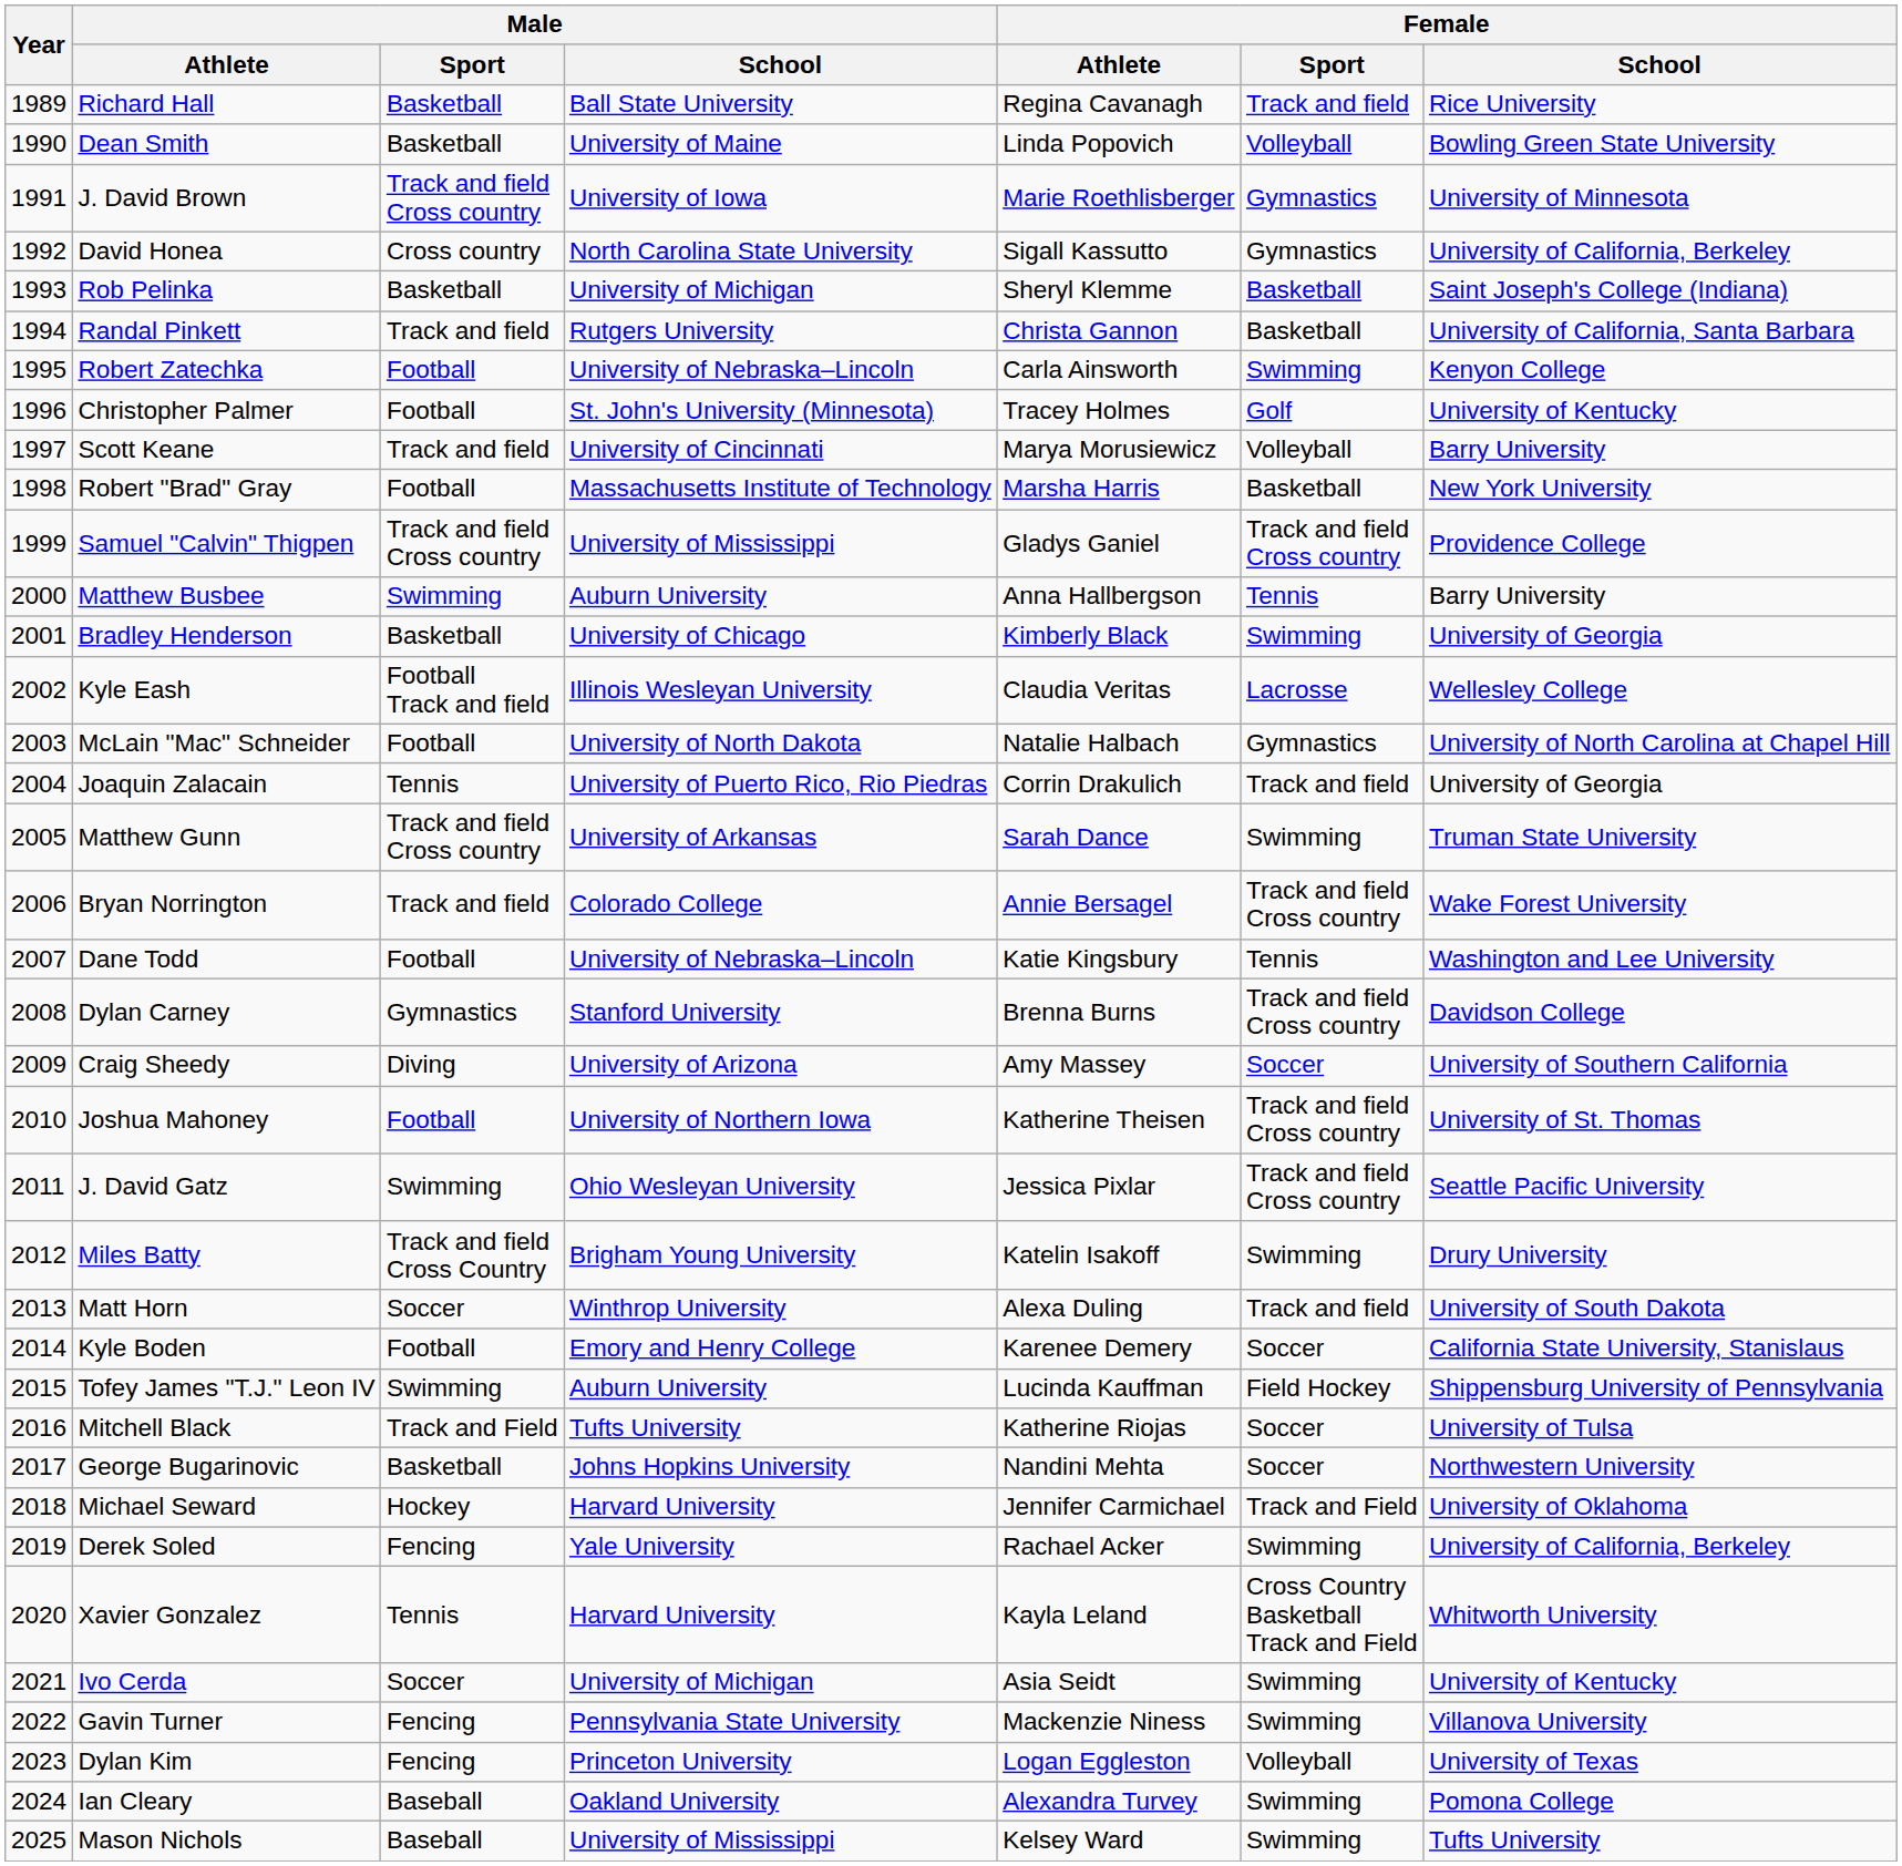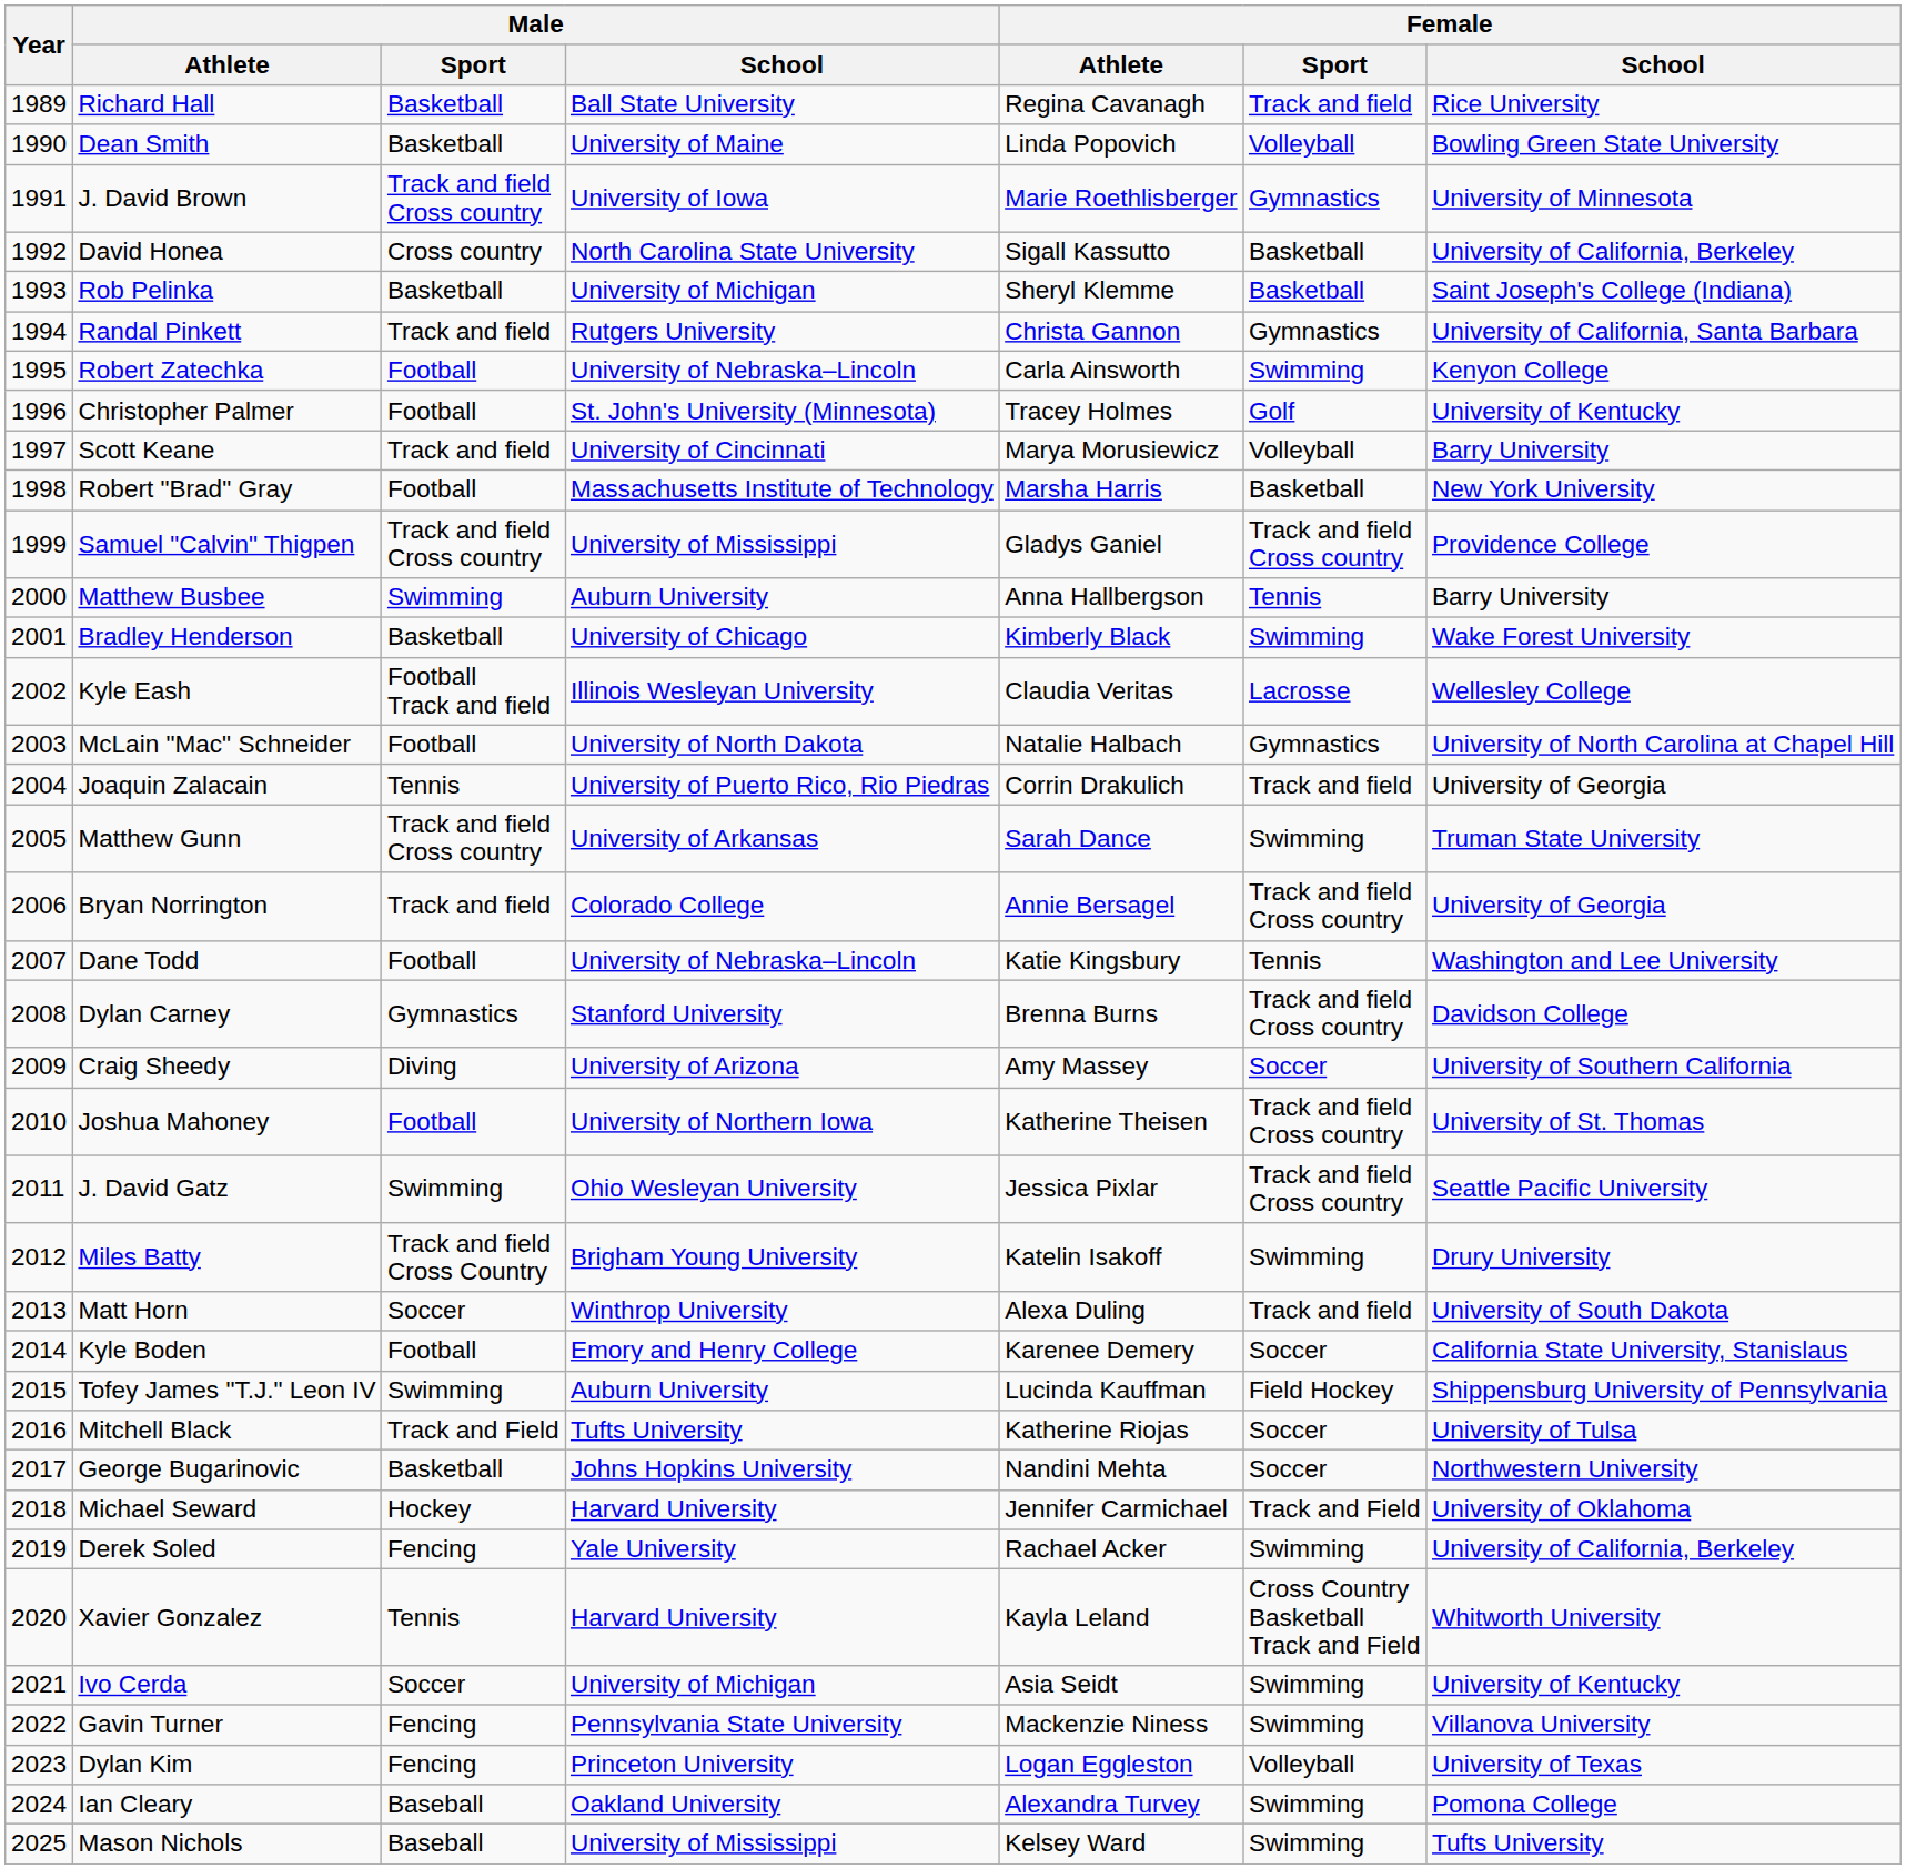 <table class="wikitable">
 <tr>
 <th rowspan="2">Year</th>
 <th colspan="3">Male</th>
 <th colspan="3">Female</th>
 </tr>
 <tr>
 <th>Athlete</th>
 <th>Sport</th>
 <th>School</th>
 <th>Athlete</th>
 <th>Sport</th>
 <th>School</th>
 </tr>
 <tr>
 <td>1989</td>
 <td><a href='#'>Richard Hall</a></td>
 <td><a href='#'>Basketball</a></td>
 <td><a href='#'>Ball State University</a></td>
 <td>Regina Cavanagh</td>
 <td><a href='#'>Track and field</a></td>
 <td><a href='#'>Rice University</a></td>
 </tr>
 <tr>
 <td>1990</td>
 <td><a href='#'>Dean Smith</a></td>
 <td>Basketball</td>
 <td><a href='#'>University of Maine</a></td>
 <td>Linda Popovich</td>
 <td><a href='#'>Volleyball</a></td>
 <td><a href='#'>Bowling Green State University</a></td>
 </tr>
 <tr>
 <td>1991</td>
 <td>J. David Brown</td>
 <td><a href='#'>Track and field</a><br><a href='#'>Cross country</a></td>
 <td><a href='#'>University of Iowa</a></td>
 <td><a href='#'>Marie Roethlisberger</a></td>
 <td><a href='#'>Gymnastics</a></td>
 <td><a href='#'>University of Minnesota</a></td>
 </tr>
 <tr>
 <td>1992</td>
 <td>David Honea</td>
 <td>Cross country</td>
 <td><a href='#'>North Carolina State University</a></td>
 <td>Sigall Kassutto</td>
-<td>Gymnastics</td>
+<td>Basketball</td>
 <td><a href='#'>University of California, Berkeley</a></td>
 </tr>
 <tr>
 <td>1993</td>
 <td><a href='#'>Rob Pelinka</a></td>
 <td>Basketball</td>
 <td><a href='#'>University of Michigan</a></td>
 <td>Sheryl Klemme</td>
 <td><a href='#'>Basketball</a></td>
 <td><a href='#'>Saint Joseph's College (Indiana)</a></td>
 </tr>
 <tr>
 <td>1994</td>
 <td><a href='#'>Randal Pinkett</a></td>
 <td>Track and field</td>
 <td><a href='#'>Rutgers University</a></td>
 <td><a href='#'>Christa Gannon</a></td>
-<td>Basketball</td>
+<td>Gymnastics</td>
 <td><a href='#'>University of California, Santa Barbara</a></td>
 </tr>
 <tr>
 <td>1995</td>
 <td><a href='#'>Robert Zatechka</a></td>
 <td><a href='#'>Football</a></td>
 <td><a href='#'>University of Nebraska–Lincoln</a></td>
 <td>Carla Ainsworth</td>
 <td><a href='#'>Swimming</a></td>
 <td><a href='#'>Kenyon College</a></td>
 </tr>
 <tr>
 <td>1996</td>
 <td>Christopher Palmer</td>
 <td>Football</td>
 <td><a href='#'>St. John's University (Minnesota)</a></td>
 <td>Tracey Holmes</td>
 <td><a href='#'>Golf</a></td>
 <td><a href='#'>University of Kentucky</a></td>
 </tr>
 <tr>
 <td>1997</td>
 <td>Scott Keane</td>
 <td>Track and field</td>
 <td><a href='#'>University of Cincinnati</a></td>
 <td>Marya Morusiewicz</td>
 <td>Volleyball</td>
 <td><a href='#'>Barry University</a></td>
 </tr>
 <tr>
 <td>1998</td>
 <td>Robert "Brad" Gray</td>
 <td>Football</td>
 <td><a href='#'>Massachusetts Institute of Technology</a></td>
 <td><a href='#'>Marsha Harris</a></td>
 <td>Basketball</td>
 <td><a href='#'>New York University</a></td>
 </tr>
 <tr>
 <td>1999</td>
 <td><a href='#'>Samuel "Calvin" Thigpen</a></td>
 <td>Track and field<br>Cross country</td>
 <td><a href='#'>University of Mississippi</a></td>
 <td>Gladys Ganiel</td>
 <td>Track and field<br><a href='#'>Cross country</a></td>
 <td><a href='#'>Providence College</a></td>
 </tr>
 <tr>
 <td>2000</td>
 <td><a href='#'>Matthew Busbee</a></td>
 <td><a href='#'>Swimming</a></td>
 <td><a href='#'>Auburn University</a></td>
 <td>Anna Hallbergson</td>
 <td><a href='#'>Tennis</a></td>
 <td>Barry University</td>
 </tr>
 <tr>
 <td>2001</td>
 <td><a href='#'>Bradley Henderson</a></td>
 <td>Basketball</td>
 <td><a href='#'>University of Chicago</a></td>
 <td><a href='#'>Kimberly Black</a></td>
 <td><a href='#'>Swimming</a></td>
-<td><a href='#'>University of Georgia</a></td>
+<td><a href='#'>Wake Forest University</a></td>
 </tr>
 <tr>
 <td>2002</td>
 <td>Kyle Eash</td>
 <td>Football<br>Track and field</td>
 <td><a href='#'>Illinois Wesleyan University</a></td>
 <td>Claudia Veritas</td>
 <td><a href='#'>Lacrosse</a></td>
 <td><a href='#'>Wellesley College</a></td>
 </tr>
 <tr>
 <td>2003</td>
 <td>McLain "Mac" Schneider</td>
 <td>Football</td>
 <td><a href='#'>University of North Dakota</a></td>
 <td>Natalie Halbach</td>
 <td>Gymnastics</td>
 <td><a href='#'>University of North Carolina at Chapel Hill</a></td>
 </tr>
 <tr>
 <td>2004</td>
 <td>Joaquin Zalacain</td>
 <td>Tennis</td>
 <td><a href='#'>University of Puerto Rico, Rio Piedras</a></td>
 <td>Corrin Drakulich</td>
 <td>Track and field</td>
 <td>University of Georgia</td>
 </tr>
 <tr>
 <td>2005</td>
 <td>Matthew Gunn</td>
 <td>Track and field<br>Cross country</td>
 <td><a href='#'>University of Arkansas</a></td>
 <td><a href='#'>Sarah Dance</a></td>
 <td>Swimming</td>
 <td><a href='#'>Truman State University</a></td>
 </tr>
 <tr>
 <td>2006</td>
 <td>Bryan Norrington</td>
 <td>Track and field</td>
 <td><a href='#'>Colorado College</a></td>
 <td><a href='#'>Annie Bersagel</a></td>
 <td>Track and field<br>Cross country</td>
-<td><a href='#'>Wake Forest University</a></td>
+<td><a href='#'>University of Georgia</a></td>
 </tr>
 <tr>
 <td>2007</td>
 <td>Dane Todd</td>
 <td>Football</td>
 <td><a href='#'>University of Nebraska–Lincoln</a></td>
 <td>Katie Kingsbury</td>
 <td>Tennis</td>
 <td><a href='#'>Washington and Lee University</a></td>
 </tr>
 <tr>
 <td>2008</td>
 <td>Dylan Carney</td>
 <td>Gymnastics</td>
 <td><a href='#'>Stanford University</a></td>
 <td>Brenna Burns</td>
 <td>Track and field<br>Cross country</td>
 <td><a href='#'>Davidson College</a></td>
 </tr>
 <tr>
 <td>2009</td>
 <td>Craig Sheedy</td>
 <td>Diving</td>
 <td><a href='#'>University of Arizona</a></td>
 <td>Amy Massey</td>
 <td><a href='#'>Soccer</a></td>
 <td><a href='#'>University of Southern California</a></td>
 </tr>
 <tr>
 <td>2010</td>
 <td>Joshua Mahoney</td>
 <td><a href='#'>Football</a></td>
 <td><a href='#'>University of Northern Iowa</a></td>
 <td>Katherine Theisen</td>
 <td>Track and field<br>Cross country</td>
 <td><a href='#'>University of St. Thomas</a></td>
 </tr>
 <tr>
 <td>2011</td>
 <td>J. David Gatz</td>
 <td>Swimming</td>
 <td><a href='#'>Ohio Wesleyan University</a></td>
 <td>Jessica Pixlar</td>
 <td>Track and field<br>Cross country</td>
 <td><a href='#'>Seattle Pacific University</a></td>
 </tr>
 <tr>
 <td>2012</td>
 <td><a href='#'>Miles Batty</a></td>
 <td>Track and field<br>Cross Country</td>
 <td><a href='#'>Brigham Young University</a></td>
 <td>Katelin Isakoff</td>
 <td>Swimming</td>
 <td><a href='#'>Drury University</a></td>
 </tr>
 <tr>
 <td>2013</td>
 <td>Matt Horn</td>
 <td>Soccer</td>
 <td><a href='#'>Winthrop University</a></td>
 <td>Alexa Duling</td>
 <td>Track and field</td>
 <td><a href='#'>University of South Dakota</a></td>
 </tr>
 <tr>
 <td>2014</td>
 <td>Kyle Boden</td>
 <td>Football</td>
 <td><a href='#'>Emory and Henry College</a></td>
 <td>Karenee Demery</td>
 <td>Soccer</td>
 <td><a href='#'>California State University, Stanislaus</a></td>
 </tr>
 <tr>
 <td>2015</td>
 <td>Tofey James "T.J." Leon IV</td>
 <td>Swimming</td>
 <td><a href='#'>Auburn University</a></td>
 <td>Lucinda Kauffman</td>
 <td>Field Hockey</td>
 <td><a href='#'>Shippensburg University of Pennsylvania</a></td>
 </tr>
 <tr>
 <td>2016</td>
 <td>Mitchell Black</td>
 <td>Track and Field</td>
 <td><a href='#'>Tufts University</a></td>
 <td>Katherine Riojas</td>
 <td>Soccer</td>
 <td><a href='#'>University of Tulsa</a></td>
 </tr>
 <tr>
 <td>2017</td>
 <td>George Bugarinovic</td>
 <td>Basketball</td>
 <td><a href='#'>Johns Hopkins University</a></td>
 <td>Nandini Mehta</td>
 <td>Soccer</td>
 <td><a href='#'>Northwestern University</a></td>
 </tr>
 <tr>
 <td>2018</td>
 <td>Michael Seward</td>
 <td>Hockey</td>
 <td><a href='#'>Harvard University</a></td>
 <td>Jennifer Carmichael</td>
 <td>Track and Field</td>
 <td><a href='#'>University of Oklahoma</a></td>
 </tr>
 <tr>
 <td>2019</td>
 <td>Derek Soled</td>
 <td>Fencing</td>
 <td><a href='#'>Yale University</a></td>
 <td>Rachael Acker</td>
 <td>Swimming</td>
 <td><a href='#'>University of California, Berkeley</a></td>
 </tr>
 <tr>
 <td>2020</td>
 <td>Xavier Gonzalez</td>
 <td>Tennis</td>
 <td><a href='#'>Harvard University</a></td>
 <td>Kayla Leland</td>
 <td>Cross Country<br>Basketball<br>Track and Field</td>
 <td><a href='#'>Whitworth University</a></td>
 </tr>
 <tr>
 <td>2021</td>
 <td><a href='#'>Ivo Cerda</a></td>
 <td>Soccer</td>
 <td><a href='#'>University of Michigan</a></td>
 <td>Asia Seidt</td>
 <td>Swimming</td>
 <td><a href='#'>University of Kentucky</a></td>
 </tr>
 <tr>
 <td>2022</td>
 <td>Gavin Turner</td>
 <td>Fencing</td>
 <td><a href='#'>Pennsylvania State University</a></td>
 <td>Mackenzie Niness</td>
 <td>Swimming</td>
 <td><a href='#'>Villanova University</a></td>
 </tr>
 <tr>
 <td>2023</td>
 <td>Dylan Kim</td>
 <td>Fencing</td>
 <td><a href='#'>Princeton University</a></td>
 <td><a href='#'>Logan Eggleston</a></td>
 <td>Volleyball</td>
 <td><a href='#'>University of Texas</a></td>
 </tr>
 <tr>
 <td>2024</td>
 <td>Ian Cleary</td>
 <td>Baseball</td>
 <td><a href='#'>Oakland University</a></td>
 <td><a href='#'>Alexandra Turvey</a></td>
 <td>Swimming</td>
 <td><a href='#'>Pomona College</a></td>
 </tr>
 <tr>
 <td>2025</td>
 <td>Mason Nichols</td>
 <td>Baseball</td>
 <td><a href='#'>University of Mississippi</a></td>
 <td>Kelsey Ward</td>
 <td>Swimming</td>
 <td><a href='#'>Tufts University</a></td>
 </tr>
 </table>
